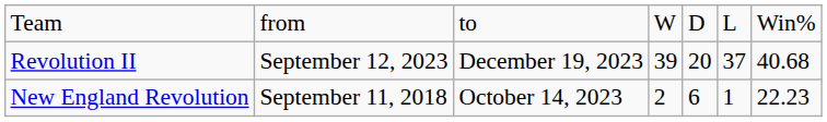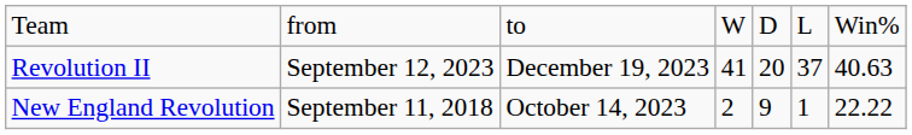 <table class="wikitable sortable">
 <tr>
 <td>Team</td>
 <td align="left">from</td>
 <td align="left">to</td>
 <td>W</td>
 <td>D</td>
 <td>L</td>
 <td>Win%</td>
 </tr>
 <tr>
 <td><a href='#'>Revolution II</a></td>
 <td align="left">September 12, 2023</td>
 <td align="left">December 19, 2023</td>
-<td>39</td>
+<td>41</td>
 <td>20</td>
 <td>37</td>
-<td>40.68</td>
+<td>40.63</td>
 </tr>
 <tr>
 <td><a href='#'>New England Revolution</a></td>
 <td align="left">September 11, 2018</td>
 <td align="left">October 14, 2023</td>
 <td>2</td>
-<td>6</td>
+<td>9</td>
 <td>1</td>
-<td>22.23</td>
+<td>22.22</td>
 </tr>
 </table>
